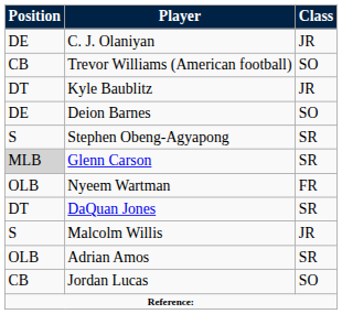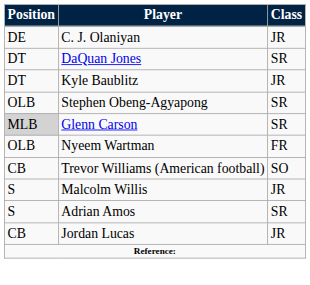 <table class="wikitable">
 <tr>
 <th style="background:#024; color:#fff;">Position</th>
 <th style="background:#024; color:#fff;">Player</th>
 <th style="background:#024; color:#fff;">Class</th>
 </tr>
 <tr>
 <td>DE</td>
 <td>C. J. Olaniyan</td>
 <td>JR</td>
 </tr>
 <tr>
-<td>CB</td>
-<td>Trevor Williams (American football)</td>
-<td>SO</td>
+<td>DT</td>
+<td><a href='#'>DaQuan Jones</a></td>
+<td>SR</td>
 </tr>
 <tr>
 <td>DT</td>
 <td>Kyle Baublitz</td>
 <td>JR</td>
 </tr>
 <tr>
-<td>DE</td>
-<td>Deion Barnes</td>
-<td>SO</td>
-</tr>
-<tr>
-<td>S</td>
+<td>OLB</td>
 <td>Stephen Obeng-Agyapong</td>
 <td>SR</td>
 </tr>
 <tr>
 <td style="background: lightgrey;">MLB</td>
 <td><a href='#'>Glenn Carson</a></td>
 <td>SR</td>
 </tr>
 <tr>
 <td>OLB</td>
 <td>Nyeem Wartman</td>
 <td>FR</td>
 </tr>
 <tr>
-<td>DT</td>
-<td><a href='#'>DaQuan Jones</a></td>
-<td>SR</td>
+<td>CB</td>
+<td>Trevor Williams (American football)</td>
+<td>SO</td>
 </tr>
 <tr>
 <td>S</td>
 <td>Malcolm Willis</td>
 <td>JR</td>
 </tr>
 <tr>
-<td>OLB</td>
+<td>S</td>
 <td>Adrian Amos</td>
 <td>SR</td>
 </tr>
 <tr>
 <td>CB</td>
 <td>Jordan Lucas</td>
-<td>SO</td>
+<td>JR</td>
 </tr>
 <tr>
 <td colspan="3"  style="font-size:8pt; text-align:center;"><strong>Reference:</strong></td>
 </tr>
 </table>
